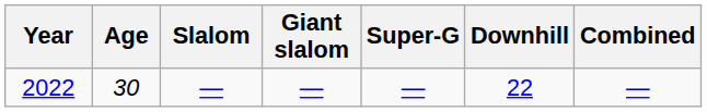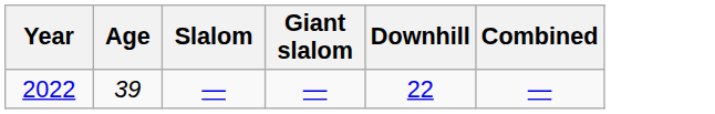 <table class=wikitable style="text-align:center">
 <tr>
 <th>  Year  </th>
 <th> Age </th>
 <th> Slalom </th>
 <th> Giant <br> slalom </th>
-<th>Super-G</th>
 <th>Downhill</th>
 <th>Combined</th>
 </tr>
 <tr>
 <td><a href='#'>2022</a></td>
-<td><em>30</em></td>
-<td><a href='#'>—</a></td>
+<td><em>39</em></td>
 <td><a href='#'>—</a></td>
 <td><a href='#'>—</a></td>
 <td><a href='#'>22</a></td>
 <td><a href='#'>—</a></td>
 </tr>
 </table>
